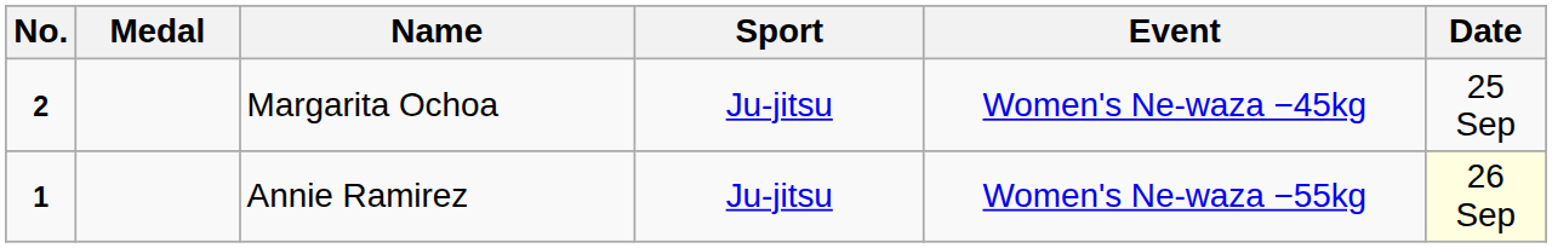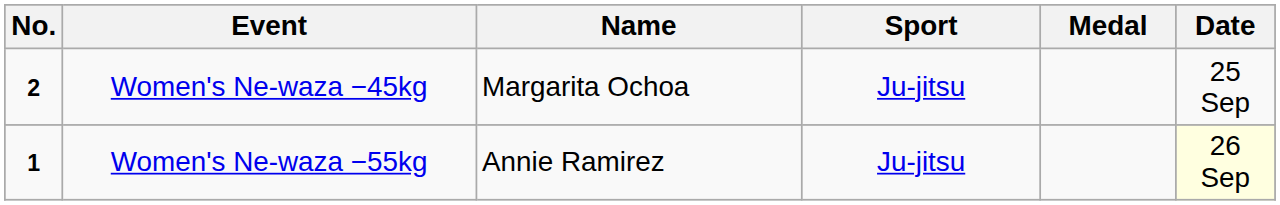 <table class="wikitable" style="font-size:100%; text-align:center;">
 <tr>
 <th width="10">No.</th>
-<th width="70">Medal</th>
+<th width="230">Event</th>
 <th width="180">Name</th>
 <th width="130">Sport</th>
-<th width="230">Event</th>
+<th width="70">Medal</th>
 <th width="50">Date</th>
 </tr>
 <tr>
 <td><small><strong>2</strong></small></td>
-<td></td>
+<td><a href='#'>Women's Ne-waza −45kg</a></td>
 <td align=left>Margarita Ochoa</td>
 <td> <a href='#'>Ju-jitsu</a></td>
-<td><a href='#'>Women's Ne-waza −45kg</a></td>
+<td></td>
 <td>25 Sep</td>
 </tr>
 <tr>
 <td><small><strong>1</strong></small></td>
-<td></td>
+<td><a href='#'>Women's Ne-waza −55kg</a></td>
 <td align=left>Annie Ramirez</td>
 <td> <a href='#'>Ju-jitsu</a></td>
-<td><a href='#'>Women's Ne-waza −55kg</a></td>
+<td></td>
 <td style="background: lightyellow;">26 Sep</td>
 </tr>
 </table>
